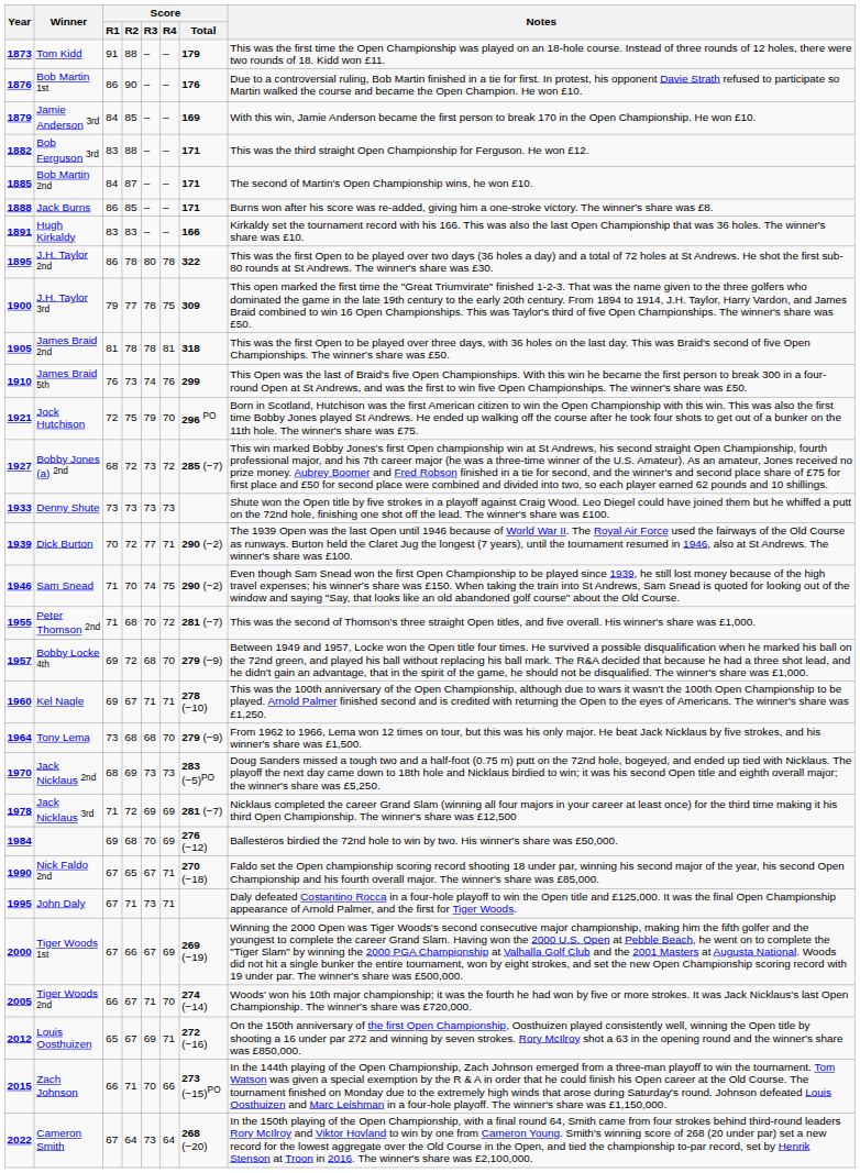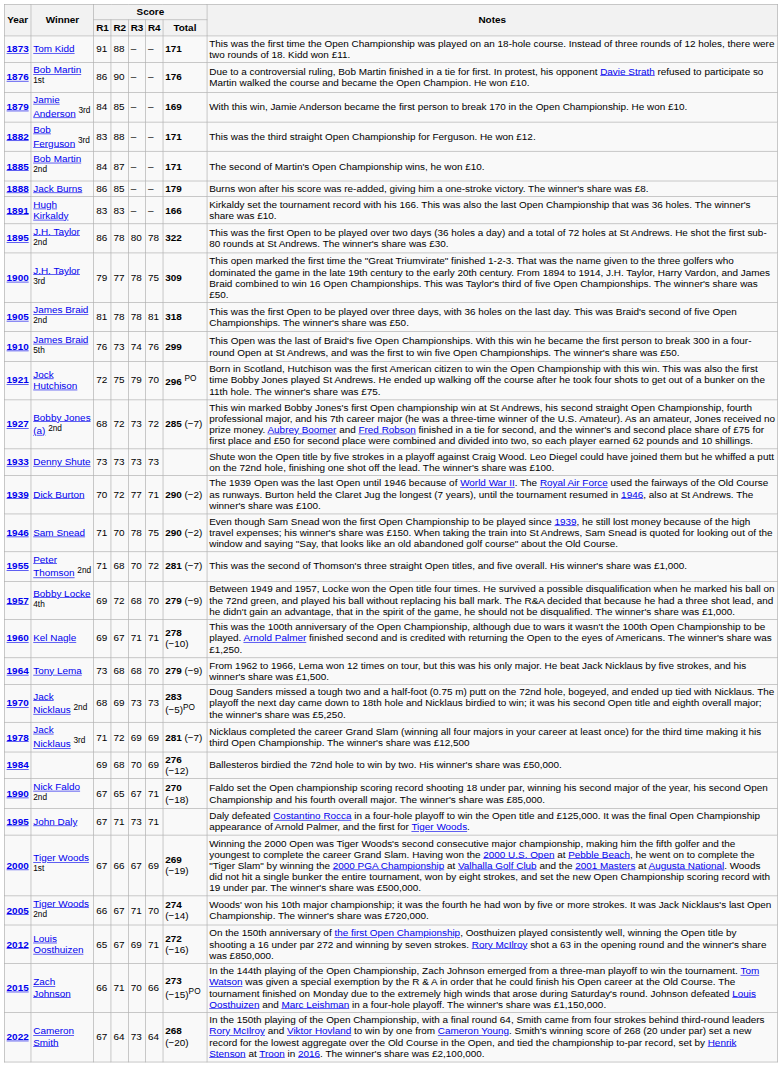 <table class="wikitable">
 <tr>
 <th rowspan=2>Year</th>
 <th rowspan=2>Winner</th>
 <th colspan=5>Score</th>
 <th rowspan=2>Notes</th>
 </tr>
 <tr>
 <th>R1</th>
 <th>R2</th>
 <th>R3</th>
 <th>R4</th>
 <th>Total</th>
 </tr>
 <tr>
 <td><strong><a href='#'>1873</a></strong></td>
 <td> <a href='#'>Tom Kidd</a></td>
 <td>91</td>
 <td>88</td>
 <td>–</td>
 <td>–</td>
-<td><strong>179</strong></td>
+<td><strong>171</strong></td>
 <td>This was the first time the Open Championship was played on an 18-hole course.  Instead of three rounds of 12 holes, there were two rounds of 18.  Kidd won £11.</td>
 </tr>
 <tr>
 <td><strong><a href='#'>1876</a></strong></td>
 <td> <a href='#'>Bob Martin</a> <sup>1st</sup></td>
 <td>86</td>
 <td>90</td>
 <td>–</td>
 <td>–</td>
 <td><strong>176</strong></td>
 <td>Due to a controversial ruling, Bob Martin finished in a tie for first.  In protest, his opponent <a href='#'>Davie Strath</a> refused to participate so Martin walked the course and became the Open Champion. He won £10.</td>
 </tr>
 <tr>
 <td><strong><a href='#'>1879</a></strong></td>
 <td> <a href='#'>Jamie Anderson</a> <sup>3rd</sup></td>
 <td>84</td>
 <td>85</td>
 <td>–</td>
 <td>–</td>
 <td><strong>169</strong></td>
 <td>With this win, Jamie Anderson became the first person to break 170 in the Open Championship. He won £10.</td>
 </tr>
 <tr>
 <td><strong><a href='#'>1882</a></strong></td>
 <td> <a href='#'>Bob Ferguson</a> <sup>3rd</sup></td>
 <td>83</td>
 <td>88</td>
 <td>–</td>
 <td>–</td>
 <td><strong>171</strong></td>
 <td>This was the third straight Open Championship for Ferguson.  He won £12.</td>
 </tr>
 <tr>
 <td><strong><a href='#'>1885</a></strong></td>
 <td> <a href='#'>Bob Martin</a> <sup>2nd</sup></td>
 <td>84</td>
 <td>87</td>
 <td>–</td>
 <td>–</td>
 <td><strong>171</strong></td>
 <td>The second of Martin's Open Championship wins, he won £10.</td>
 </tr>
 <tr>
 <td><strong><a href='#'>1888</a></strong></td>
 <td> <a href='#'>Jack Burns</a></td>
 <td>86</td>
 <td>85</td>
 <td>–</td>
 <td>–</td>
-<td><strong>171</strong></td>
+<td><strong>179</strong></td>
 <td>Burns won after his score was re-added, giving him a one-stroke victory. The winner's share was £8.</td>
 </tr>
 <tr>
 <td><strong><a href='#'>1891</a></strong></td>
 <td> <a href='#'>Hugh Kirkaldy</a></td>
 <td>83</td>
 <td>83</td>
 <td>–</td>
 <td>–</td>
 <td><strong>166</strong></td>
 <td>Kirkaldy set the tournament record with his 166.  This was also the last Open Championship that was 36 holes. The winner's share was £10.</td>
 </tr>
 <tr>
 <td><strong><a href='#'>1895</a></strong></td>
 <td> <a href='#'>J.H. Taylor</a> <sup>2nd</sup></td>
 <td>86</td>
 <td>78</td>
 <td>80</td>
 <td>78</td>
 <td><strong>322</strong></td>
 <td>This was the first Open to be played over two days (36 holes a day) and a total of 72 holes at St Andrews.  He shot the first sub-80 rounds at St Andrews. The winner's share was £30.</td>
 </tr>
 <tr>
 <td><strong><a href='#'>1900</a></strong></td>
 <td> <a href='#'>J.H. Taylor</a> <sup>3rd</sup></td>
 <td>79</td>
 <td>77</td>
 <td>78</td>
 <td>75</td>
 <td><strong>309</strong></td>
 <td>This open marked the first time the "Great Triumvirate" finished 1-2-3.  That was the name given to the three golfers who dominated the game in the late 19th century to the early 20th century.  From 1894 to 1914, J.H. Taylor, Harry Vardon, and James Braid combined to win 16 Open Championships.  This was Taylor's third of five Open Championships. The winner's share was £50.</td>
 </tr>
 <tr>
 <td><strong><a href='#'>1905</a></strong></td>
 <td> <a href='#'>James Braid</a> <sup>2nd</sup></td>
 <td>81</td>
 <td>78</td>
 <td>78</td>
 <td>81</td>
 <td><strong>318</strong></td>
 <td>This was the first Open to be played over three days, with 36 holes on the last day.  This was Braid's second of five Open Championships. The winner's share was £50.</td>
 </tr>
 <tr>
 <td><strong><a href='#'>1910</a></strong></td>
 <td> <a href='#'>James Braid</a> <sup>5th</sup></td>
 <td>76</td>
 <td>73</td>
 <td>74</td>
 <td>76</td>
 <td><strong>299</strong></td>
 <td>This Open was the last of Braid's five Open Championships.  With this win he became the first person to break 300 in a four-round Open at St Andrews, and was the first to win five Open Championships. The winner's share was £50.</td>
 </tr>
 <tr>
 <td><strong><a href='#'>1921</a></strong></td>
 <td> <a href='#'>Jock Hutchison</a><br></td>
 <td>72</td>
 <td>75</td>
 <td>79</td>
 <td>70</td>
 <td><strong>296</strong> <sup>PO</sup></td>
 <td>Born in Scotland, Hutchison was the first American citizen to win the Open Championship with this win.  This was also the first time Bobby Jones played St Andrews.  He ended up walking off the course after he took four shots to get out of a bunker on the 11th hole. The winner's share was £75.</td>
 </tr>
 <tr>
 <td><strong><a href='#'>1927</a></strong></td>
 <td> <a href='#'>Bobby Jones (a)</a> <sup>2nd</sup></td>
 <td>68</td>
 <td>72</td>
 <td>73</td>
 <td>72</td>
 <td><strong>285</strong> (−7)</td>
 <td>This win marked Bobby Jones's first Open championship win at St Andrews, his second straight Open Championship, fourth professional major, and his 7th career major (he was a three-time winner of the U.S. Amateur). As an amateur, Jones received no prize money.  <a href='#'>Aubrey Boomer</a> and <a href='#'>Fred Robson</a> finished in a tie for second, and the winner's and second place share of £75 for first place and £50 for second place were combined and divided into two, so each player earned 62 pounds and 10 shillings.</td>
 </tr>
 <tr>
 <td><strong><a href='#'>1933</a></strong></td>
 <td> <a href='#'>Denny Shute</a></td>
 <td>73</td>
 <td>73</td>
 <td>73</td>
 <td>73</td>
 <td></td>
 <td>Shute won the Open title by five strokes in a playoff against Craig Wood. Leo Diegel could have joined them but he whiffed a putt on the 72nd hole, finishing one shot off the lead. The winner's share was £100.</td>
 </tr>
 <tr>
 <td><strong><a href='#'>1939</a></strong></td>
 <td> <a href='#'>Dick Burton</a></td>
 <td>70</td>
 <td>72</td>
 <td>77</td>
 <td>71</td>
 <td><strong>290</strong> (−2)</td>
 <td>The 1939 Open was the last Open until 1946 because of <a href='#'>World War II</a>. The <a href='#'>Royal Air Force</a> used the fairways of the Old Course as runways. Burton held the Claret Jug the longest (7 years), until the tournament resumed in <a href='#'>1946</a>, also at St Andrews. The winner's share was £100.</td>
 </tr>
 <tr>
 <td><strong><a href='#'>1946</a></strong></td>
 <td> <a href='#'>Sam Snead</a></td>
 <td>71</td>
 <td>70</td>
-<td>74</td>
+<td>78</td>
 <td>75</td>
 <td><strong>290</strong> (−2)</td>
 <td>Even though Sam Snead won the first Open Championship to be played since <a href='#'>1939</a>, he still lost money because of the high travel expenses; his winner's share was £150.  When taking the train into St Andrews, Sam Snead is quoted for looking out of the window and saying "Say, that looks like an old abandoned golf course" about the Old Course.</td>
 </tr>
 <tr>
 <td><strong><a href='#'>1955</a></strong></td>
 <td> <a href='#'>Peter Thomson</a> <sup>2nd</sup></td>
 <td>71</td>
 <td>68</td>
 <td>70</td>
 <td>72</td>
 <td><strong>281</strong> (−7)</td>
 <td>This was the second of Thomson's three straight Open titles, and five overall. His winner's share was £1,000.</td>
 </tr>
 <tr>
 <td><strong><a href='#'>1957</a></strong></td>
 <td> <a href='#'>Bobby Locke</a> <sup>4th</sup></td>
 <td>69</td>
 <td>72</td>
 <td>68</td>
 <td>70</td>
 <td><strong>279</strong> (−9)</td>
 <td>Between 1949 and 1957, Locke won the Open title four times. He survived a possible disqualification when he marked his ball on the 72nd green, and played his ball without replacing his ball mark.  The R&A decided that because he had a three shot lead, and he didn't gain an advantage, that in the spirit of the game, he should not be disqualified. The winner's share was £1,000.</td>
 </tr>
 <tr>
 <td><strong><a href='#'>1960</a></strong></td>
 <td> <a href='#'>Kel Nagle</a></td>
 <td>69</td>
 <td>67</td>
 <td>71</td>
 <td>71</td>
 <td><strong>278</strong> (−10)</td>
 <td>This was the 100th anniversary of the Open Championship, although due to wars it wasn't the 100th Open Championship to be played. <a href='#'>Arnold Palmer</a> finished second and is credited with returning the Open to the eyes of Americans. The winner's share was £1,250.</td>
 </tr>
 <tr>
 <td><strong><a href='#'>1964</a></strong></td>
 <td> <a href='#'>Tony Lema</a></td>
 <td>73</td>
 <td>68</td>
 <td>68</td>
 <td>70</td>
 <td><strong>279</strong> (−9)</td>
 <td>From 1962 to 1966, Lema won 12 times on tour, but this was his only major.  He beat Jack Nicklaus by five strokes, and his winner's share was £1,500.</td>
 </tr>
 <tr>
 <td><strong><a href='#'>1970</a></strong></td>
 <td> <a href='#'>Jack Nicklaus</a> <sup>2nd</sup></td>
 <td>68</td>
 <td>69</td>
 <td>73</td>
 <td>73</td>
 <td><strong>283</strong> (−5)<sup>PO</sup></td>
 <td>Doug Sanders missed a tough two and a half-foot (0.75 m) putt on the 72nd hole, bogeyed, and ended up tied with Nicklaus. The playoff the next day came down to 18th hole and Nicklaus birdied to win; it was his second Open title and eighth overall major; the winner's share was £5,250.</td>
 </tr>
 <tr>
 <td><strong><a href='#'>1978</a></strong></td>
 <td> <a href='#'>Jack Nicklaus</a> <sup>3rd</sup></td>
 <td>71</td>
 <td>72</td>
 <td>69</td>
 <td>69</td>
 <td><strong>281</strong> (−7)</td>
 <td>Nicklaus completed the career Grand Slam (winning all four majors in your career at least once) for the third time making it his third Open Championship. The winner's share was £12,500</td>
 </tr>
 <tr>
 <td><strong><a href='#'>1984</a></strong></td>
 <td></td>
 <td>69</td>
 <td>68</td>
 <td>70</td>
 <td>69</td>
 <td><strong>276</strong> (−12)</td>
 <td>Ballesteros birdied the 72nd hole to win by two.  His winner's share was £50,000.</td>
 </tr>
 <tr>
 <td><strong><a href='#'>1990</a></strong></td>
 <td> <a href='#'>Nick Faldo</a> <sup>2nd</sup></td>
 <td>67</td>
 <td>65</td>
 <td>67</td>
 <td>71</td>
 <td><strong>270</strong> (−18)</td>
 <td>Faldo set the Open championship scoring record shooting 18 under par, winning his second major of the year, his second Open Championship and his fourth overall major. The winner's share was £85,000.</td>
 </tr>
 <tr>
 <td><strong><a href='#'>1995</a></strong></td>
 <td> <a href='#'>John Daly</a></td>
 <td>67</td>
 <td>71</td>
 <td>73</td>
 <td>71</td>
 <td></td>
 <td>Daly defeated <a href='#'>Costantino Rocca</a> in a four-hole playoff to win the Open title and £125,000. It was the final Open Championship appearance of Arnold Palmer, and the first for <a href='#'>Tiger Woods</a>.</td>
 </tr>
 <tr>
 <td><strong><a href='#'>2000</a></strong></td>
 <td> <a href='#'>Tiger Woods</a> <sup>1st</sup></td>
 <td>67</td>
 <td>66</td>
 <td>67</td>
 <td>69</td>
 <td><strong>269</strong> (−19)</td>
 <td>Winning the 2000 Open was Tiger Woods's second consecutive major championship, making him the fifth golfer and the youngest to complete the career Grand Slam. Having won the <a href='#'>2000 U.S. Open</a> at <a href='#'>Pebble Beach</a>, he went on to complete the "Tiger Slam" by winning the <a href='#'>2000 PGA Championship</a> at <a href='#'>Valhalla Golf Club</a> and the <a href='#'>2001 Masters</a> at <a href='#'>Augusta National</a>. Woods did not hit a single bunker the entire tournament, won by eight strokes, and set the new Open Championship scoring record with 19 under par.  The winner's share was £500,000.</td>
 </tr>
 <tr>
 <td><strong><a href='#'>2005</a></strong></td>
 <td> <a href='#'>Tiger Woods</a> <sup>2nd</sup></td>
 <td>66</td>
 <td>67</td>
 <td>71</td>
 <td>70</td>
 <td><strong>274</strong> (−14)</td>
 <td>Woods' won his 10th major championship; it was the fourth he had won by five or more strokes. It was Jack Nicklaus's last Open Championship. The winner's share was £720,000.</td>
 </tr>
 <tr>
 <td><strong><a href='#'>2012</a></strong></td>
 <td> <a href='#'>Louis Oosthuizen</a></td>
 <td>65</td>
 <td>67</td>
 <td>69</td>
 <td>71</td>
 <td><strong>272</strong> (−16)</td>
 <td>On the 150th anniversary of <a href='#'>the first Open Championship</a>, Oosthuizen played consistently well, winning the Open title by shooting a 16 under par 272 and winning by seven strokes. <a href='#'>Rory McIlroy</a> shot a 63 in the opening round and the winner's share was £850,000.</td>
 </tr>
 <tr>
 <td><strong><a href='#'>2015</a></strong></td>
 <td> <a href='#'>Zach Johnson</a></td>
 <td>66</td>
 <td>71</td>
 <td>70</td>
 <td>66</td>
 <td><strong>273</strong> (−15)<sup>PO</sup></td>
 <td>In the 144th playing of the Open Championship, Zach Johnson emerged from a three-man playoff to win the tournament. <a href='#'>Tom Watson</a> was given a special exemption by the R & A in order that he could finish his Open career at the Old Course. The tournament finished on Monday due to the extremely high winds that arose during Saturday's round. Johnson defeated <a href='#'>Louis Oosthuizen</a> and <a href='#'>Marc Leishman</a> in a four-hole playoff. The winner's share was £1,150,000.</td>
 </tr>
 <tr>
 <td><strong><a href='#'>2022</a></strong></td>
 <td> <a href='#'>Cameron Smith</a></td>
 <td>67</td>
 <td>64</td>
 <td>73</td>
 <td>64</td>
 <td><strong>268</strong> (−20)</td>
 <td>In the 150th playing of the Open Championship, with a final round 64, Smith came from four strokes behind third-round leaders <a href='#'>Rory McIlroy</a> and <a href='#'>Viktor Hovland</a> to win by one from <a href='#'>Cameron Young</a>. Smith's winning score of 268 (20 under par) set a new record for the lowest aggregate over the Old Course in the Open, and tied the championship to-par record, set by <a href='#'>Henrik Stenson</a> at <a href='#'>Troon</a> in <a href='#'>2016</a>. The winner's share was £2,100,000.</td>
 </tr>
 </table>
